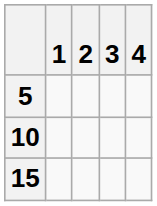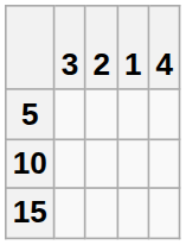 <table class="wikitable" style="vertical-align: bottom;">
 <tr>
 <th></th>
+<th><br>3</th>
+<th><br>2</th>
 <th><br>1</th>
-<th><br>2</th>
-<th><br>3</th>
 <th><br>4</th>
 </tr>
 <tr>
 <th>5 </th>
 <td></td>
 <td></td>
 <td></td>
 <td></td>
 </tr>
 <tr>
 <th>10 </th>
 <td></td>
 <td></td>
 <td></td>
 <td></td>
 </tr>
 <tr>
 <th>15 </th>
 <td></td>
 <td></td>
 <td></td>
 <td></td>
 </tr>
 </table>
